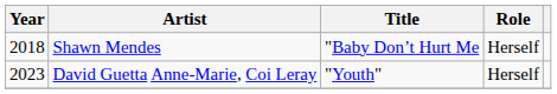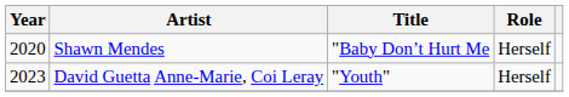 <table class="wikitable sortable">
 <tr>
 <th>Year</th>
 <th>Artist</th>
 <th>Title</th>
 <th>Role</th>
 <th class="unsortable"></th>
 </tr>
 <tr>
-<td>2018</td>
+<td>2020</td>
 <td><a href='#'>Shawn Mendes</a></td>
 <td>"<a href='#'>Baby Don’t Hurt Me</a></td>
 <td>Herself</td>
 <td></td>
 </tr>
 <tr>
 <td>2023</td>
 <td><a href='#'>David Guetta</a> <a href='#'>Anne-Marie</a>, <a href='#'>Coi Leray</a></td>
 <td>"<a href='#'>Youth</a>"</td>
 <td>Herself</td>
 <td></td>
 </tr>
 <tr>
 </tr>
 </table>
